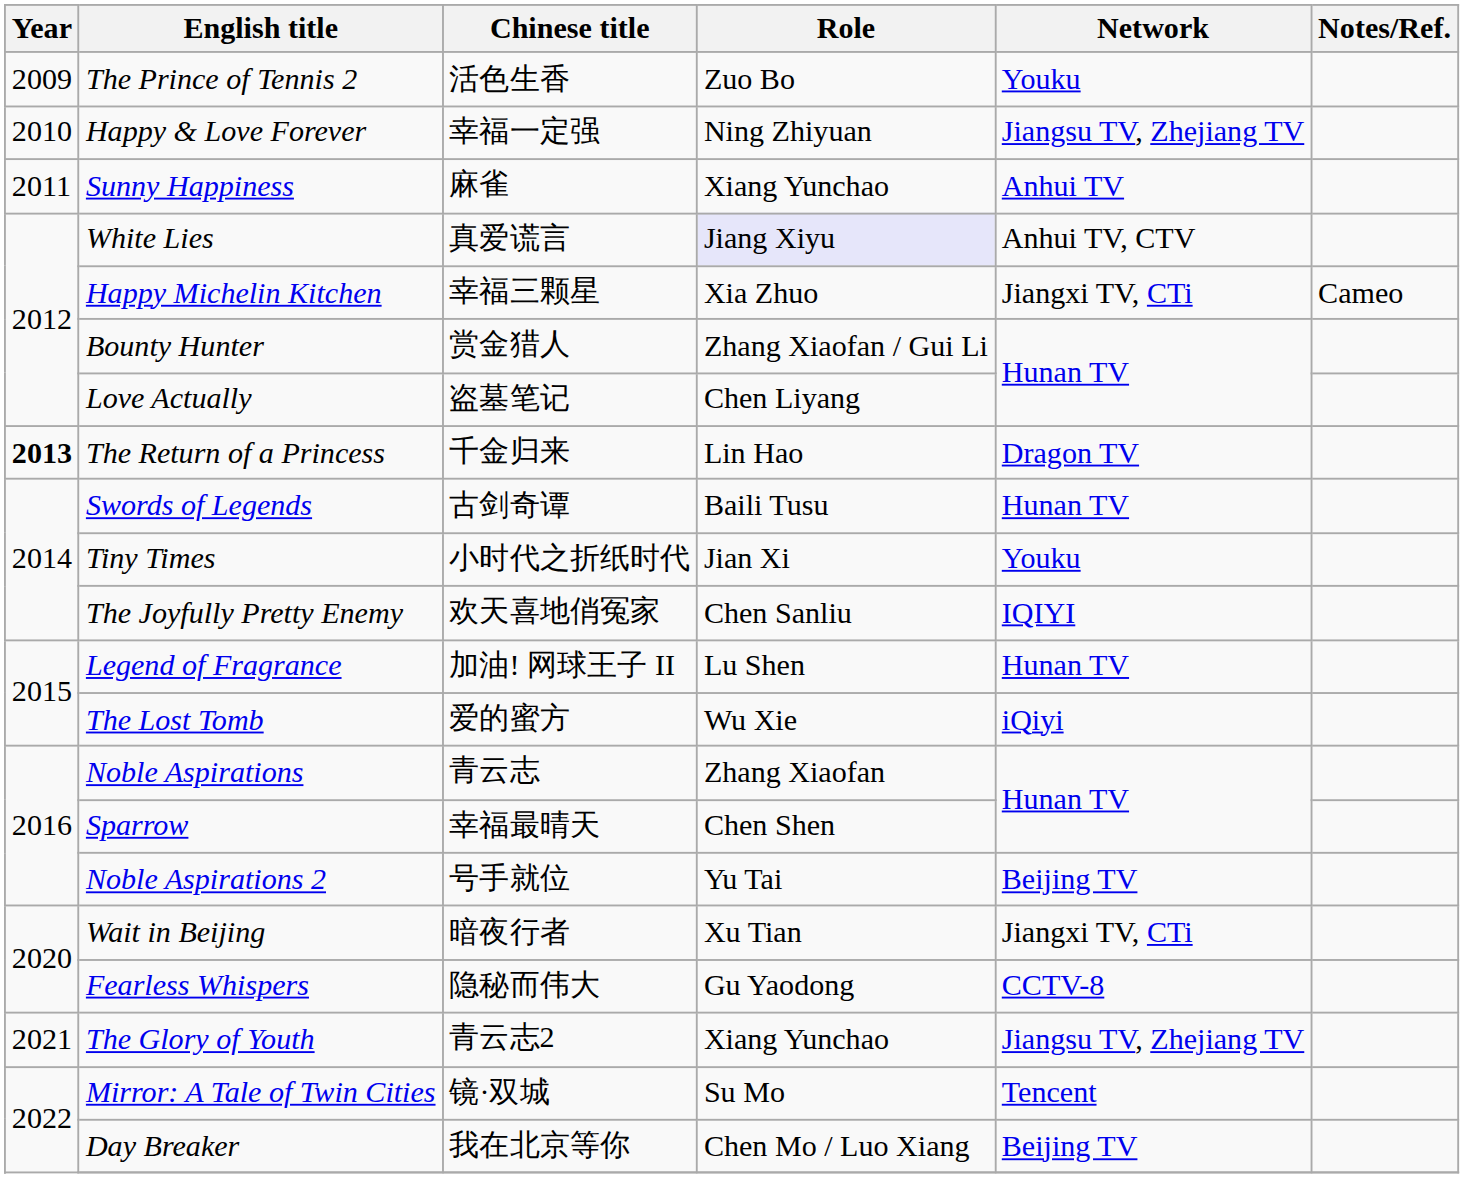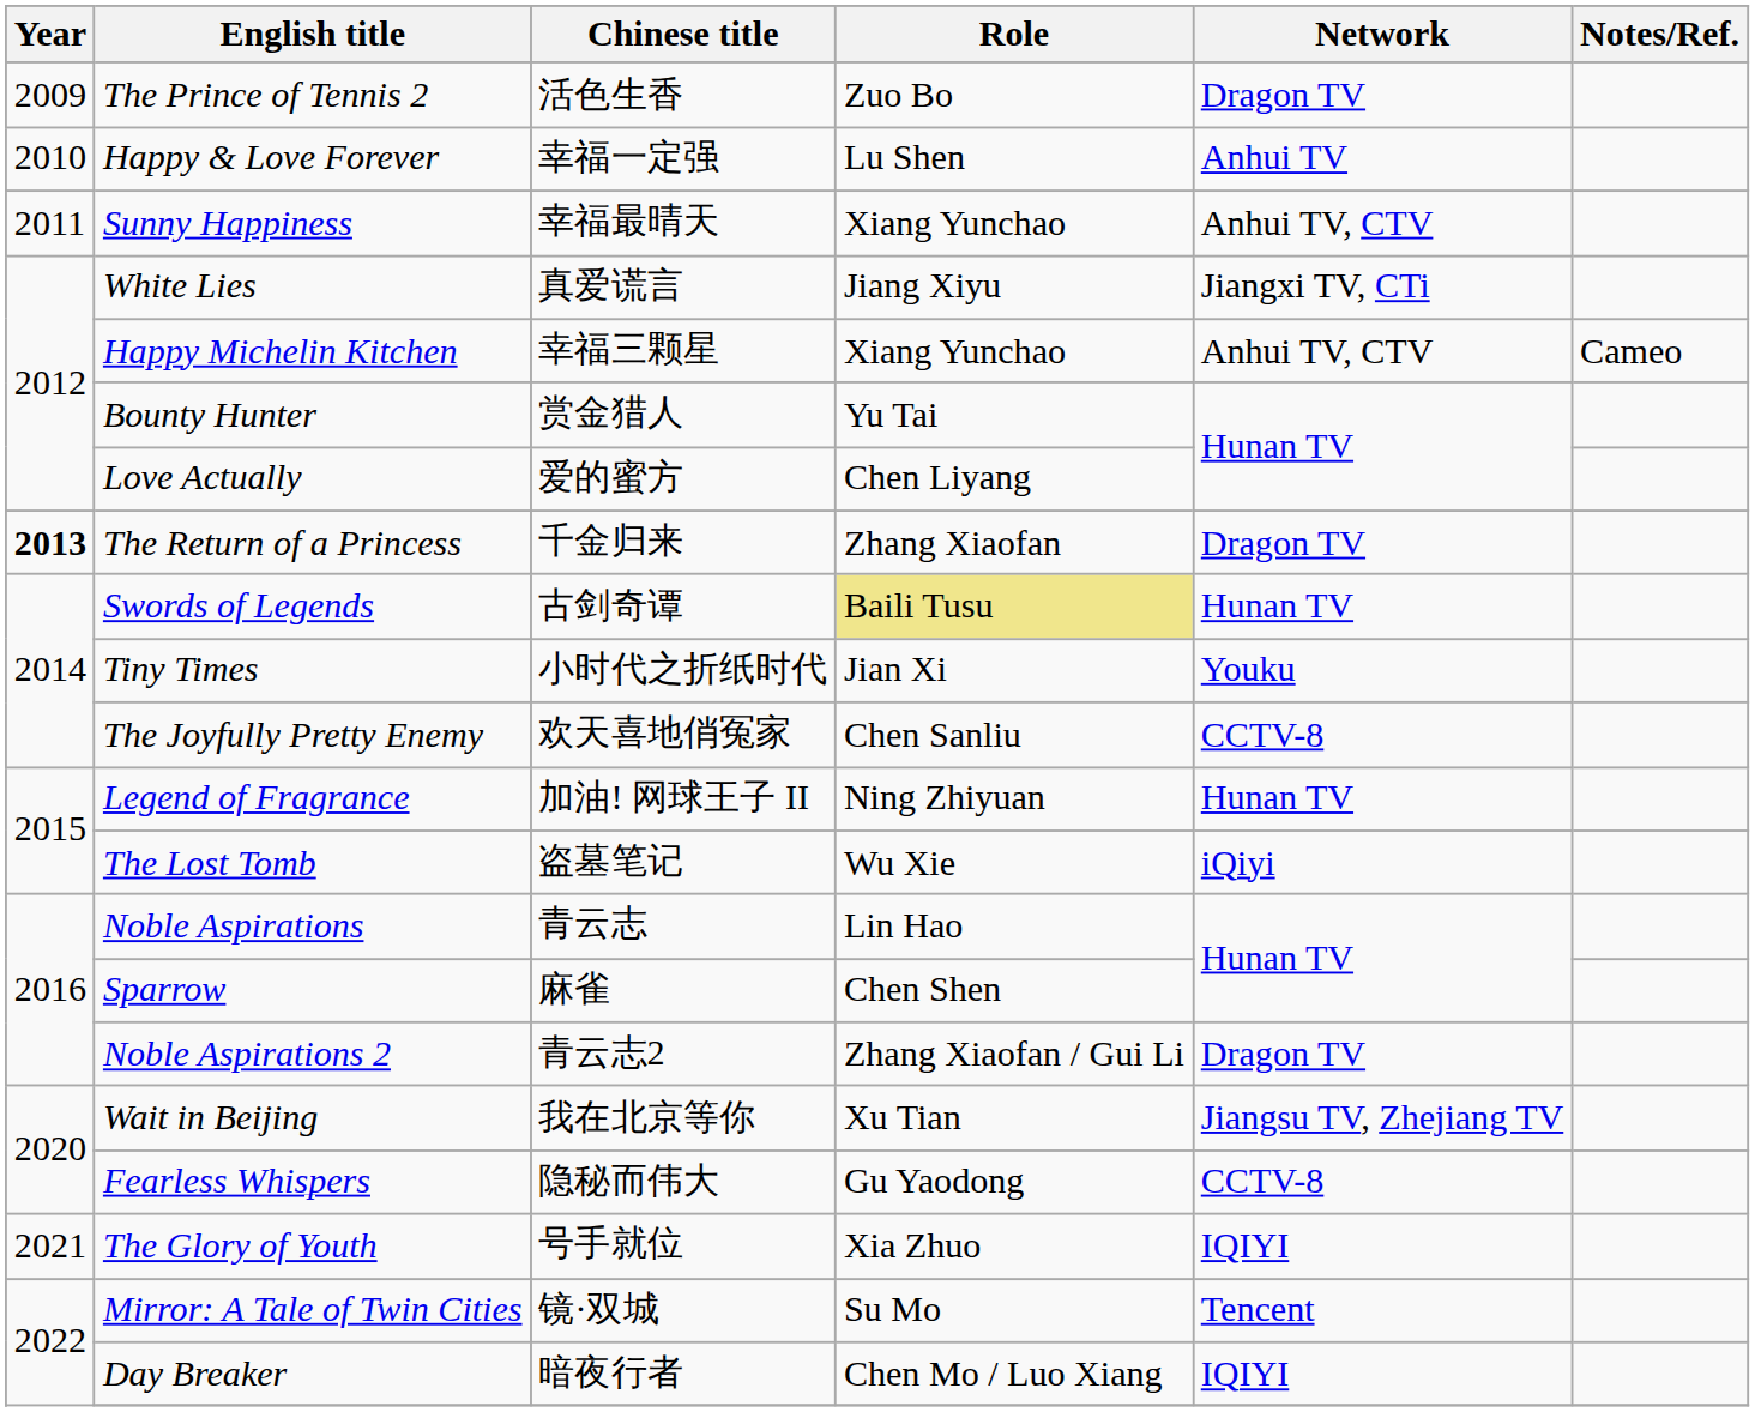 <table class="wikitable sortable">
 <tr>
 <th>Year</th>
 <th>English title</th>
 <th>Chinese title</th>
 <th>Role</th>
 <th>Network</th>
 <th class="unsortable">Notes/Ref.</th>
 </tr>
 <tr>
 <td>2009</td>
 <td><em>The Prince of Tennis 2</em></td>
 <td>活色生香</td>
 <td>Zuo Bo</td>
-<td><a href='#'>Youku</a></td>
+<td><a href='#'>Dragon TV</a></td>
 <td></td>
 </tr>
 <tr>
 <td>2010</td>
 <td><em>Happy & Love Forever</em></td>
 <td>幸福一定强</td>
-<td>Ning Zhiyuan</td>
-<td><a href='#'>Jiangsu TV</a>, <a href='#'>Zhejiang TV</a></td>
+<td>Lu Shen</td>
+<td><a href='#'>Anhui TV</a></td>
 <td></td>
 </tr>
 <tr>
 <td>2011</td>
 <td><em><a href='#'>Sunny Happiness</a></em></td>
-<td>麻雀</td>
+<td>幸福最晴天</td>
 <td>Xiang Yunchao</td>
-<td><a href='#'>Anhui TV</a></td>
+<td>Anhui TV, <a href='#'>CTV</a></td>
 <td></td>
 </tr>
 <tr>
 <td rowspan=4>2012</td>
 <td><em>White Lies</em></td>
 <td>真爱谎言</td>
-<td style="background: lavender;">Jiang Xiyu</td>
-<td>Anhui TV, CTV</td>
+<td>Jiang Xiyu</td>
+<td>Jiangxi TV, <a href='#'>CTi</a></td>
 <td></td>
 </tr>
 <tr>
 <td><em><a href='#'>Happy Michelin Kitchen</a></em></td>
 <td>幸福三颗星</td>
-<td>Xia Zhuo</td>
-<td>Jiangxi TV, <a href='#'>CTi</a></td>
+<td>Xiang Yunchao</td>
+<td>Anhui TV, CTV</td>
 <td>Cameo</td>
 </tr>
 <tr>
 <td><em>Bounty Hunter</em></td>
 <td>赏金猎人</td>
-<td>Zhang Xiaofan / Gui Li</td>
+<td>Yu Tai</td>
 <td rowspan=2><a href='#'>Hunan TV</a></td>
 <td></td>
 </tr>
 <tr>
 <td><em>Love Actually</em></td>
-<td>盗墓笔记</td>
+<td>爱的蜜方</td>
 <td>Chen Liyang</td>
 <td></td>
 </tr>
 <tr>
 <td><strong>2013</strong></td>
 <td><em>The Return of a Princess</em></td>
 <td>千金归来</td>
-<td>Lin Hao</td>
+<td>Zhang Xiaofan</td>
 <td><a href='#'>Dragon TV</a></td>
 <td></td>
 </tr>
 <tr>
 <td rowspan=3>2014</td>
 <td><em><a href='#'>Swords of Legends</a></em></td>
 <td>古剑奇谭</td>
-<td>Baili Tusu</td>
+<td style="background: khaki;">Baili Tusu</td>
 <td><a href='#'>Hunan TV</a></td>
 <td></td>
 </tr>
 <tr>
 <td><em>Tiny Times</em></td>
 <td>小时代之折纸时代</td>
 <td>Jian Xi</td>
 <td><a href='#'>Youku</a></td>
 <td></td>
 </tr>
 <tr>
 <td><em>The Joyfully Pretty Enemy</em></td>
 <td>欢天喜地俏冤家</td>
 <td>Chen Sanliu</td>
-<td><a href='#'>IQIYI</a></td>
+<td><a href='#'>CCTV-8</a></td>
 <td></td>
 </tr>
 <tr>
 <td rowspan=2>2015</td>
 <td><em><a href='#'>Legend of Fragrance</a></em></td>
 <td>加油! 网球王子 II</td>
-<td>Lu Shen</td>
+<td>Ning Zhiyuan</td>
 <td><a href='#'>Hunan TV</a></td>
 <td></td>
 </tr>
 <tr>
 <td><em><a href='#'>The Lost Tomb</a></em></td>
-<td>爱的蜜方</td>
+<td>盗墓笔记</td>
 <td>Wu Xie</td>
 <td><a href='#'>iQiyi</a></td>
 <td></td>
 </tr>
 <tr>
 <td rowspan=3>2016</td>
 <td><em><a href='#'>Noble Aspirations</a></em></td>
 <td>青云志</td>
-<td>Zhang Xiaofan</td>
+<td>Lin Hao</td>
 <td rowspan=2><a href='#'>Hunan TV</a></td>
 <td></td>
 </tr>
 <tr>
 <td><em><a href='#'>Sparrow</a></em></td>
-<td>幸福最晴天</td>
+<td>麻雀</td>
 <td>Chen Shen</td>
 <td></td>
 </tr>
 <tr>
 <td><em><a href='#'>Noble Aspirations 2</a></em></td>
-<td>号手就位</td>
-<td>Yu Tai</td>
-<td><a href='#'>Beijing TV</a></td>
+<td>青云志2</td>
+<td>Zhang Xiaofan / Gui Li</td>
+<td><a href='#'>Dragon TV</a></td>
 <td></td>
 </tr>
 <tr>
 <td rowspan=2>2020</td>
 <td><em>Wait in Beijing</em></td>
-<td>暗夜行者</td>
+<td>我在北京等你</td>
 <td>Xu Tian</td>
-<td>Jiangxi TV, <a href='#'>CTi</a></td>
+<td><a href='#'>Jiangsu TV</a>, <a href='#'>Zhejiang TV</a></td>
 <td></td>
 </tr>
 <tr>
 <td><em><a href='#'>Fearless Whispers</a></em></td>
 <td>隐秘而伟大</td>
 <td>Gu Yaodong</td>
 <td><a href='#'>CCTV-8</a></td>
 <td></td>
 </tr>
 <tr>
 <td>2021</td>
 <td><em><a href='#'>The Glory of Youth</a></em></td>
-<td>青云志2</td>
-<td>Xiang Yunchao</td>
-<td><a href='#'>Jiangsu TV</a>, <a href='#'>Zhejiang TV</a></td>
+<td>号手就位</td>
+<td>Xia Zhuo</td>
+<td><a href='#'>IQIYI</a></td>
 <td></td>
 </tr>
 <tr>
 <td rowspan="3">2022</td>
 <td><em><a href='#'>Mirror: A Tale of Twin Cities</a></em></td>
 <td>镜·双城</td>
 <td>Su Mo</td>
 <td><a href='#'>Tencent</a></td>
 <td></td>
 </tr>
 <tr>
 <td><em>Day Breaker</em></td>
-<td>我在北京等你</td>
+<td>暗夜行者</td>
 <td>Chen Mo / Luo Xiang</td>
-<td><a href='#'>Beijing TV</a></td>
+<td><a href='#'>IQIYI</a></td>
 <td></td>
 </tr>
 <tr>
 </tr>
 </table>
